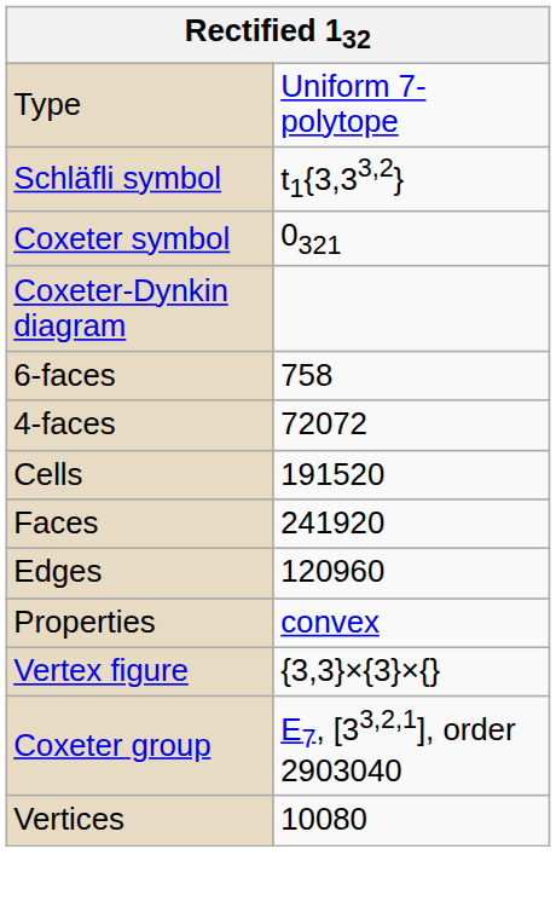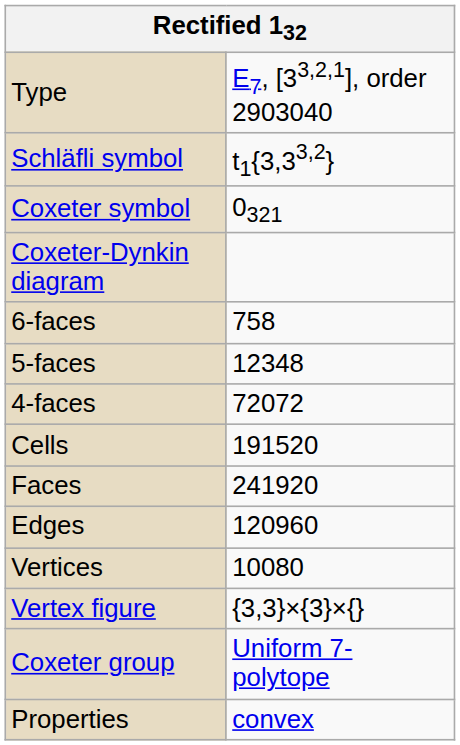 <table class="wikitable" align="right" style="margin-left:10px" width="280">
 <tr>
 <th bgcolor=#e7dcc3 colspan=2>Rectified 1<sub>32</sub></th>
 </tr>
 <tr>
 <td bgcolor=#e7dcc3>Type</td>
-<td><a href='#'>Uniform 7-polytope</a></td>
+<td><a href='#'>E<sub>7</sub></a>, [3<sup>3,2,1</sup>], order 2903040</td>
 </tr>
 <tr>
 <td bgcolor=#e7dcc3><a href='#'>Schläfli symbol</a></td>
 <td>t<sub>1</sub>{3,3<sup>3,2</sup>}</td>
 </tr>
 <tr>
 <td bgcolor=#e7dcc3><a href='#'>Coxeter symbol</a></td>
 <td>0<sub>321</sub></td>
 </tr>
 <tr>
 <td bgcolor=#e7dcc3><a href='#'>Coxeter-Dynkin diagram</a></td>
 <td></td>
 </tr>
 <tr>
 <td bgcolor=#e7dcc3>6-faces</td>
 <td>758</td>
 </tr>
 <tr>
+<td bgcolor=#e7dcc3>5-faces</td>
+<td>12348</td>
+</tr>
+<tr>
 <td bgcolor=#e7dcc3>4-faces</td>
 <td>72072</td>
 </tr>
 <tr>
 <td bgcolor=#e7dcc3>Cells</td>
 <td>191520</td>
 </tr>
 <tr>
 <td bgcolor=#e7dcc3>Faces</td>
 <td>241920</td>
 </tr>
 <tr>
 <td bgcolor=#e7dcc3>Edges</td>
 <td>120960</td>
 </tr>
 <tr>
-<td bgcolor=#e7dcc3>Properties</td>
-<td><a href='#'>convex</a></td>
+<td bgcolor=#e7dcc3>Vertices</td>
+<td>10080</td>
 </tr>
 <tr>
 <td bgcolor=#e7dcc3><a href='#'>Vertex figure</a></td>
 <td>{3,3}×{3}×{}</td>
 </tr>
 <tr>
 <td bgcolor=#e7dcc3><a href='#'>Coxeter group</a></td>
-<td><a href='#'>E<sub>7</sub></a>, [3<sup>3,2,1</sup>], order 2903040</td>
+<td><a href='#'>Uniform 7-polytope</a></td>
 </tr>
 <tr>
-<td bgcolor=#e7dcc3>Vertices</td>
-<td>10080</td>
+<td bgcolor=#e7dcc3>Properties</td>
+<td><a href='#'>convex</a></td>
 </tr>
 </table>
